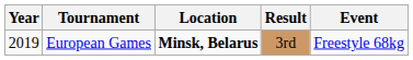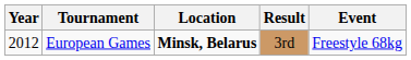 <table class="wikitable" style="font-size:95%;">
 <tr>
 <th>Year</th>
 <th>Tournament</th>
 <th>Location</th>
 <th>Result</th>
 <th>Event</th>
 </tr>
 <tr>
-<td>2019</td>
+<td>2012</td>
 <td><a href='#'>European Games</a></td>
 <td><strong>Minsk, Belarus</strong></td>
 <td align="center" bgcolor="cc9966">3rd</td>
 <td><a href='#'>Freestyle 68kg</a></td>
 </tr>
 </table>
